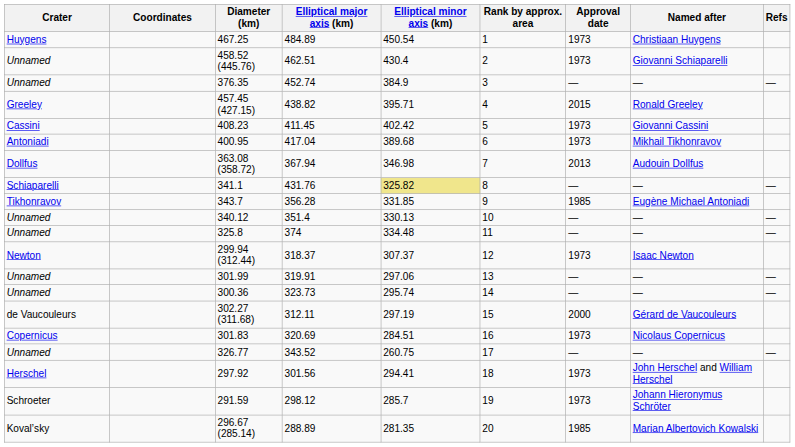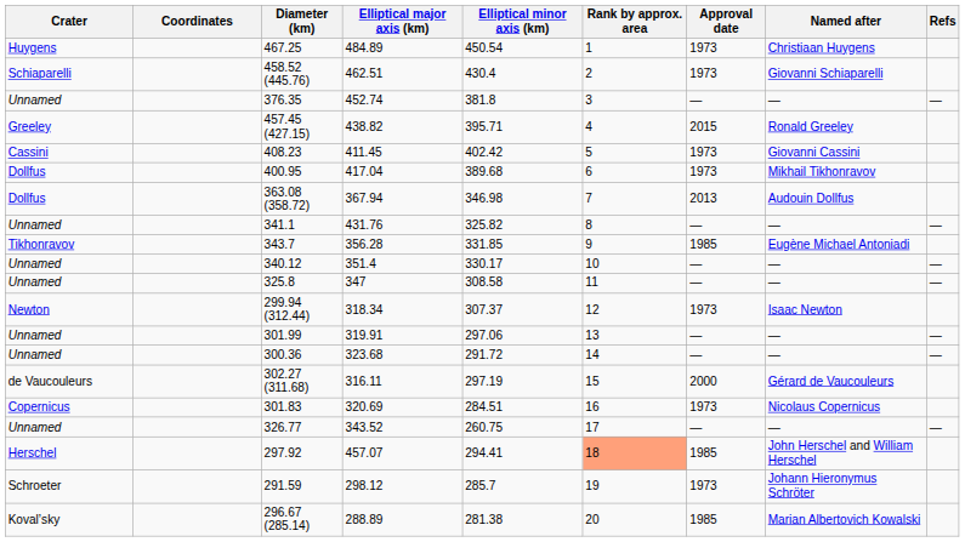 <table class="wikitable sortable">
 <tr>
 <th style="width:10em">Crater</th>
 <th style="width:10em">Coordinates</th>
 <th>Diameter (km)</th>
 <th><a href='#'>Elliptical major axis</a> (km)</th>
 <th><a href='#'>Elliptical minor axis</a> (km)</th>
 <th>Rank by approx. area</th>
 <th>Approval date</th>
 <th>Named after</th>
 <th>Refs</th>
 </tr>
 <tr>
 <td><a href='#'>Huygens</a></td>
 <td></td>
 <td>467.25</td>
 <td>484.89</td>
 <td>450.54</td>
 <td>1</td>
 <td>1973</td>
 <td><a href='#'>Christiaan Huygens</a></td>
 <td></td>
 </tr>
 <tr>
-<td><em>Unnamed</em> </td>
+<td><a href='#'>Schiaparelli</a></td>
 <td></td>
 <td>458.52 (445.76)</td>
 <td>462.51</td>
 <td>430.4</td>
 <td>2</td>
 <td>1973</td>
 <td><a href='#'>Giovanni Schiaparelli</a></td>
 <td></td>
 </tr>
 <tr>
 <td><em>Unnamed</em> </td>
 <td></td>
 <td>376.35</td>
 <td>452.74</td>
-<td>384.9</td>
+<td>381.8</td>
 <td>3</td>
 <td>—</td>
 <td>—</td>
 <td>—</td>
 </tr>
 <tr>
 <td><a href='#'>Greeley</a></td>
 <td></td>
 <td>457.45 (427.15)</td>
 <td>438.82</td>
 <td>395.71</td>
 <td>4</td>
 <td>2015</td>
 <td><a href='#'>Ronald Greeley</a></td>
 <td></td>
 </tr>
 <tr>
 <td><a href='#'>Cassini</a></td>
 <td></td>
 <td>408.23</td>
 <td>411.45</td>
 <td>402.42</td>
 <td>5</td>
 <td>1973</td>
 <td><a href='#'>Giovanni Cassini</a></td>
 <td></td>
 </tr>
 <tr>
-<td><a href='#'>Antoniadi</a></td>
+<td><a href='#'>Dollfus</a></td>
 <td></td>
 <td>400.95</td>
 <td>417.04</td>
 <td>389.68</td>
 <td>6</td>
 <td>1973</td>
 <td><a href='#'>Mikhail Tikhonravov</a></td>
 <td></td>
 </tr>
 <tr>
 <td><a href='#'>Dollfus</a></td>
 <td></td>
 <td>363.08 (358.72)</td>
 <td>367.94</td>
 <td>346.98</td>
 <td>7</td>
 <td>2013</td>
 <td><a href='#'>Audouin Dollfus</a></td>
 <td></td>
 </tr>
 <tr>
-<td><a href='#'>Schiaparelli</a></td>
+<td><em>Unnamed</em> </td>
 <td></td>
 <td>341.1</td>
 <td>431.76</td>
-<td style="background: khaki;">325.82</td>
+<td>325.82</td>
 <td>8</td>
 <td>—</td>
 <td>—</td>
 <td>—</td>
 </tr>
 <tr>
 <td><a href='#'>Tikhonravov</a></td>
 <td></td>
 <td>343.7</td>
 <td>356.28</td>
 <td>331.85</td>
 <td>9</td>
 <td>1985</td>
 <td><a href='#'>Eugène Michael Antoniadi</a></td>
 <td></td>
 </tr>
 <tr>
 <td><em>Unnamed</em> </td>
 <td></td>
 <td>340.12</td>
 <td>351.4</td>
-<td>330.13</td>
+<td>330.17</td>
 <td>10</td>
 <td>—</td>
 <td>—</td>
 <td>—</td>
 </tr>
 <tr>
 <td><em>Unnamed</em> </td>
 <td></td>
 <td>325.8</td>
-<td>374</td>
-<td>334.48</td>
+<td>347</td>
+<td>308.58</td>
 <td>11</td>
 <td>—</td>
 <td>—</td>
 <td>—</td>
 </tr>
 <tr>
 <td><a href='#'>Newton</a></td>
 <td></td>
 <td>299.94 (312.44)</td>
-<td>318.37</td>
+<td>318.34</td>
 <td>307.37</td>
 <td>12</td>
 <td>1973</td>
 <td><a href='#'>Isaac Newton</a></td>
 <td></td>
 </tr>
 <tr>
 <td><em>Unnamed</em> </td>
 <td></td>
 <td>301.99</td>
 <td>319.91</td>
 <td>297.06</td>
 <td>13</td>
 <td>—</td>
 <td>—</td>
 <td>—</td>
 </tr>
 <tr>
 <td><em>Unnamed</em> </td>
 <td></td>
 <td>300.36</td>
-<td>323.73</td>
-<td>295.74</td>
+<td>323.68</td>
+<td>291.72</td>
 <td>14</td>
 <td>—</td>
 <td>—</td>
 <td>—</td>
 </tr>
 <tr>
 <td>de Vaucouleurs</td>
 <td></td>
 <td>302.27 (311.68)</td>
-<td>312.11</td>
+<td>316.11</td>
 <td>297.19</td>
 <td>15</td>
 <td>2000</td>
 <td><a href='#'>Gérard de Vaucouleurs</a></td>
 <td></td>
 </tr>
 <tr>
 <td><a href='#'>Copernicus</a></td>
 <td></td>
 <td>301.83</td>
 <td>320.69</td>
 <td>284.51</td>
 <td>16</td>
 <td>1973</td>
 <td><a href='#'>Nicolaus Copernicus</a></td>
 <td></td>
 </tr>
 <tr>
 <td><em>Unnamed</em> </td>
 <td></td>
 <td>326.77</td>
 <td>343.52</td>
 <td>260.75</td>
 <td>17</td>
 <td>—</td>
 <td>—</td>
 <td>—</td>
 </tr>
 <tr>
 <td><a href='#'>Herschel</a></td>
 <td></td>
 <td>297.92</td>
-<td>301.56</td>
+<td>457.07</td>
 <td>294.41</td>
-<td>18</td>
-<td>1973</td>
+<td style="background: lightsalmon;">18</td>
+<td>1985</td>
 <td><a href='#'>John Herschel</a> and <a href='#'>William Herschel</a></td>
 <td></td>
 </tr>
 <tr>
 <td>Schroeter</td>
 <td></td>
 <td>291.59</td>
 <td>298.12</td>
 <td>285.7</td>
 <td>19</td>
 <td>1973</td>
 <td><a href='#'>Johann Hieronymus Schröter</a></td>
 <td></td>
 </tr>
 <tr>
 <td>Kovalʼsky</td>
 <td></td>
 <td>296.67 (285.14)</td>
 <td>288.89</td>
-<td>281.35</td>
+<td>281.38</td>
 <td>20</td>
 <td>1985</td>
 <td><a href='#'>Marian Albertovich Kowalski</a></td>
 <td></td>
 </tr>
 </table>
